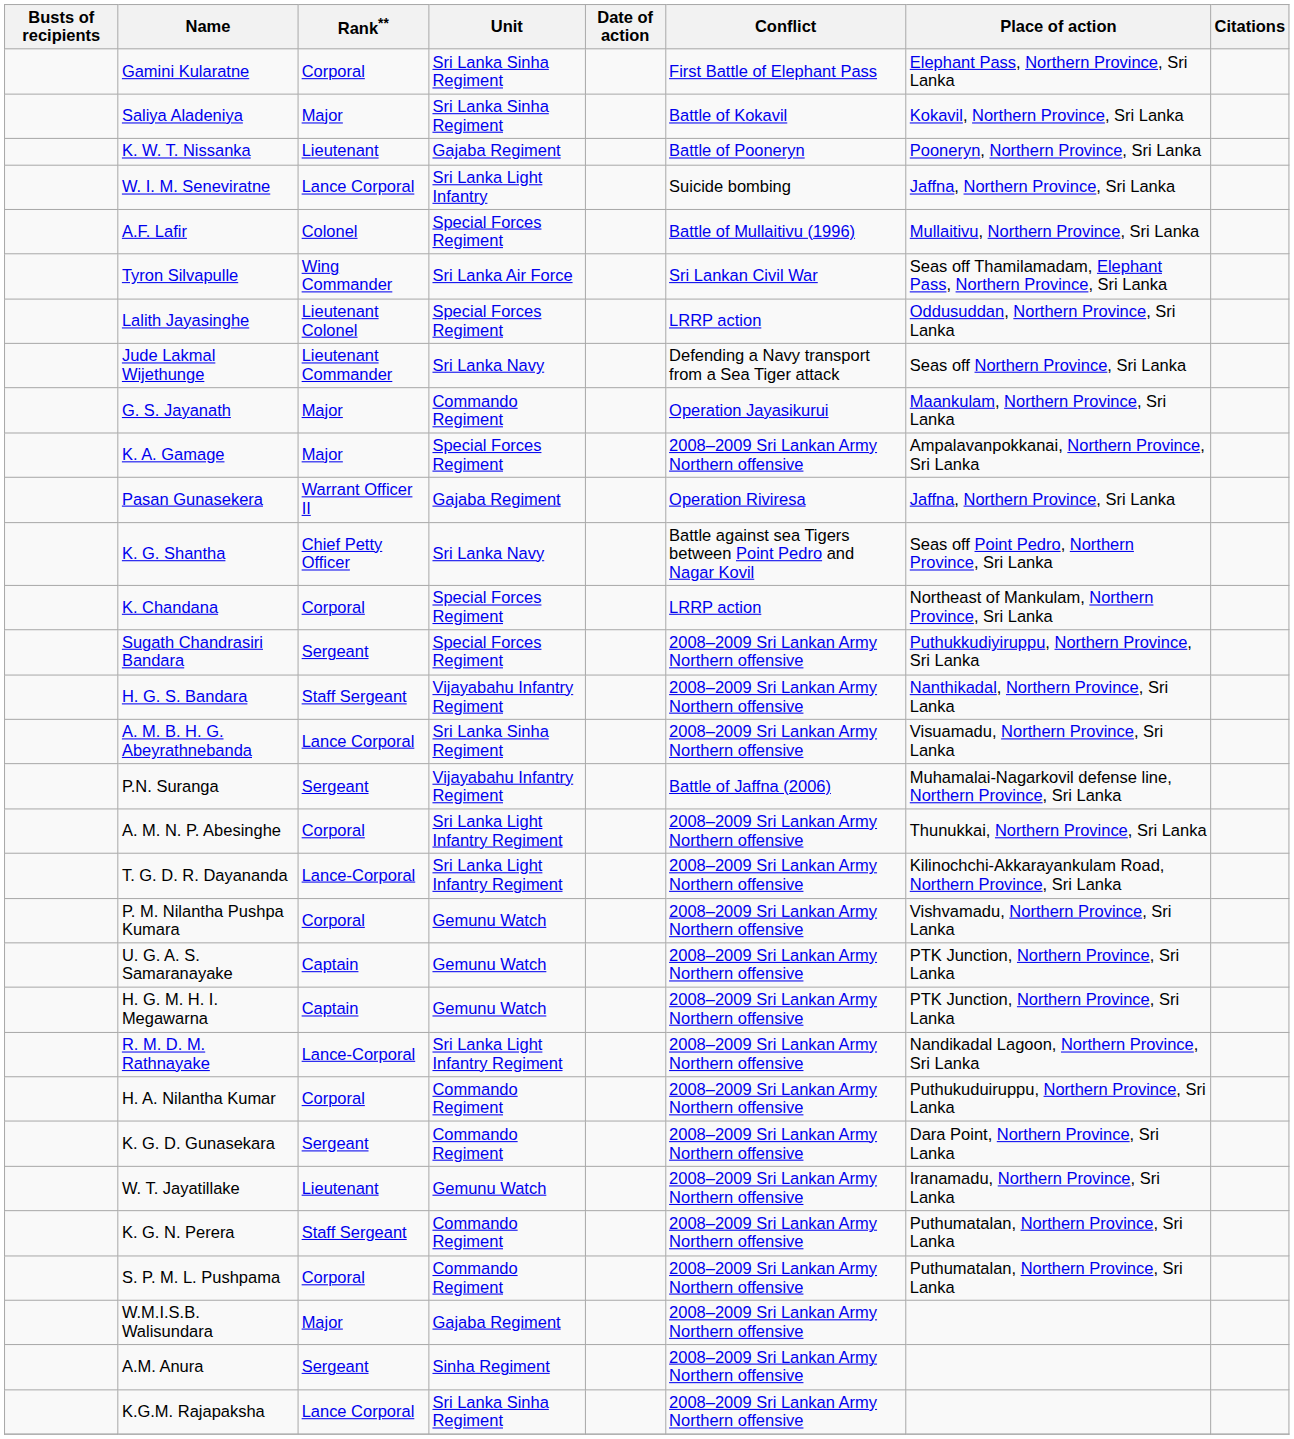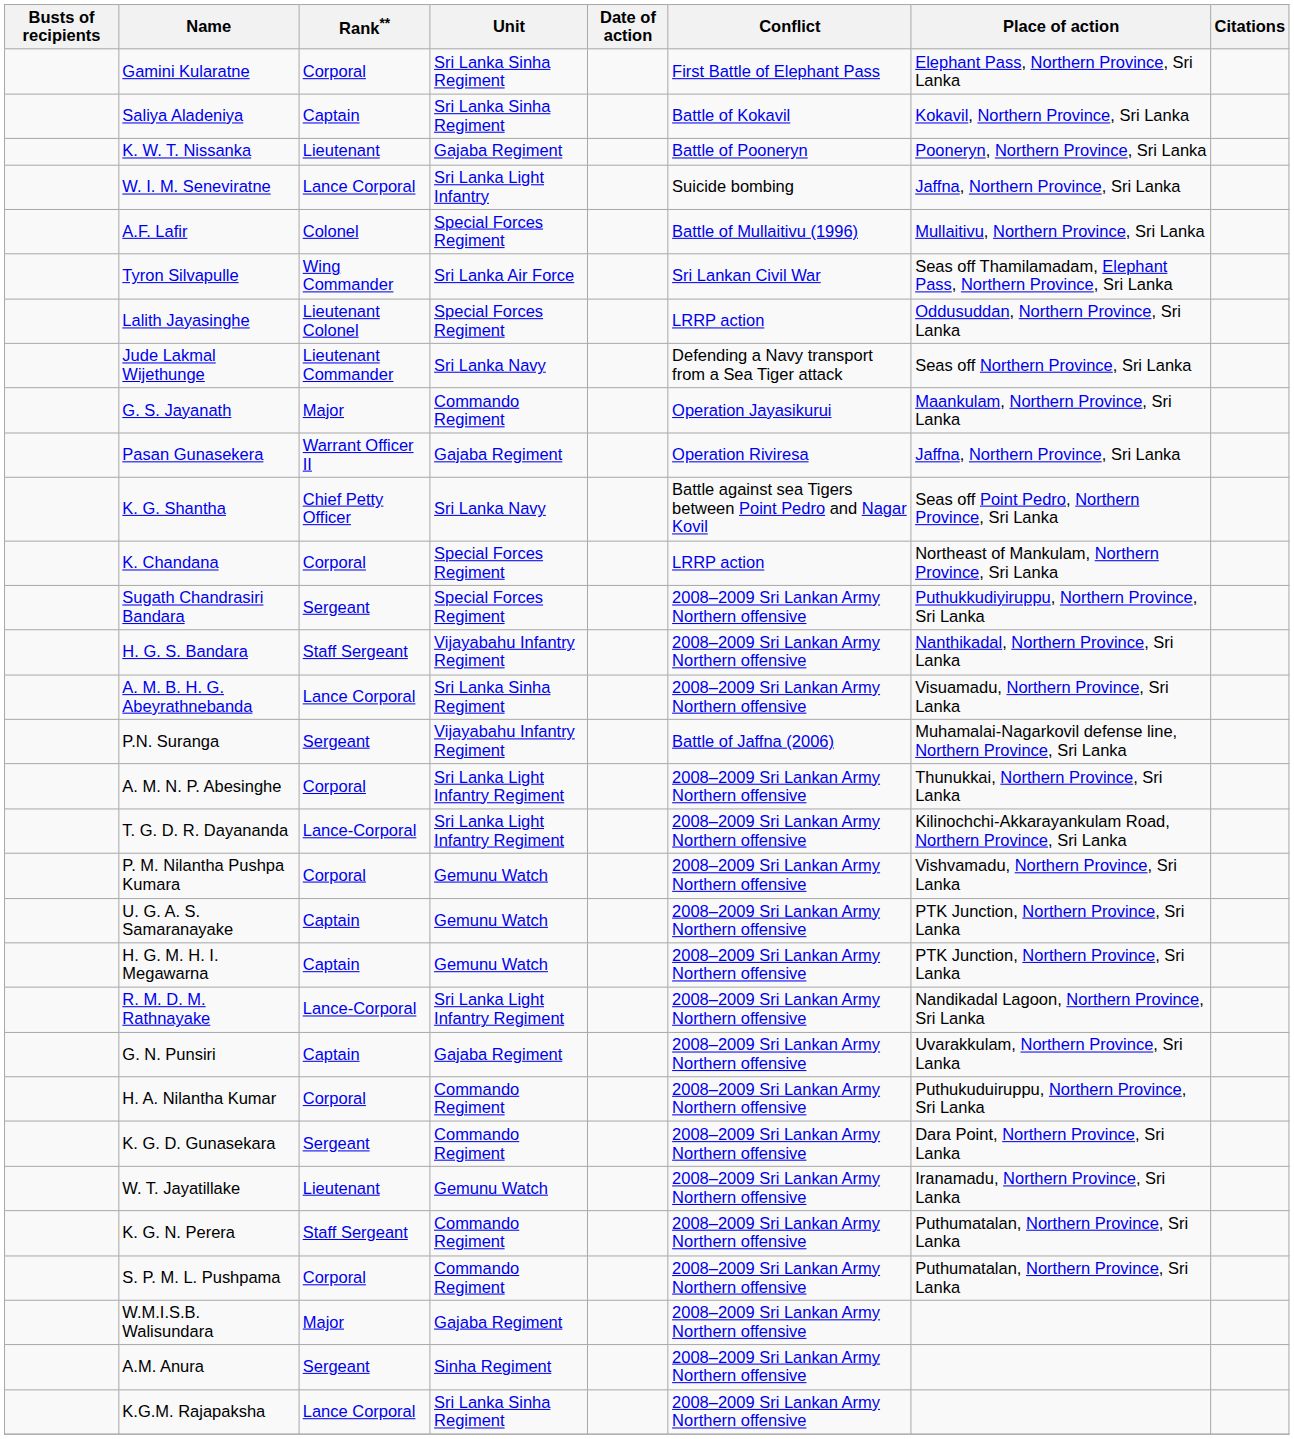 <table class="wikitable sortable">
 <tr>
 <th>Busts of recipients</th>
 <th>Name</th>
 <th>Rank<sup>**</sup></th>
 <th>Unit</th>
 <th>Date of action</th>
 <th>Conflict</th>
 <th>Place of action</th>
 <th class="unsortable">Citations</th>
 </tr>
 <tr>
 <td></td>
 <td><a href='#'>Gamini Kularatne</a></td>
 <td><a href='#'>Corporal</a></td>
 <td><a href='#'>Sri Lanka Sinha Regiment</a></td>
 <td></td>
 <td><a href='#'>First Battle of Elephant Pass</a></td>
 <td><a href='#'>Elephant Pass</a>, <a href='#'>Northern Province</a>, Sri Lanka</td>
 <td></td>
 </tr>
 <tr>
 <td></td>
 <td><a href='#'>Saliya Aladeniya</a></td>
-<td><a href='#'>Major</a></td>
+<td><a href='#'>Captain</a></td>
 <td><a href='#'>Sri Lanka Sinha Regiment</a></td>
 <td></td>
 <td><a href='#'>Battle of Kokavil</a></td>
 <td><a href='#'>Kokavil</a>, <a href='#'>Northern Province</a>, Sri Lanka</td>
 <td></td>
 </tr>
 <tr>
 <td></td>
 <td><a href='#'>K. W. T. Nissanka</a></td>
 <td><a href='#'>Lieutenant</a></td>
 <td><a href='#'>Gajaba Regiment</a></td>
 <td></td>
 <td><a href='#'>Battle of Pooneryn</a></td>
 <td><a href='#'>Pooneryn</a>, <a href='#'>Northern Province</a>, Sri Lanka</td>
 <td></td>
 </tr>
 <tr>
 <td></td>
 <td><a href='#'>W. I. M. Seneviratne</a></td>
 <td><a href='#'>Lance Corporal</a></td>
 <td><a href='#'>Sri Lanka Light Infantry</a></td>
 <td></td>
 <td>Suicide bombing</td>
 <td><a href='#'>Jaffna</a>, <a href='#'>Northern Province</a>, Sri Lanka</td>
 <td></td>
 </tr>
 <tr>
 <td></td>
 <td><a href='#'>A.F. Lafir</a></td>
 <td><a href='#'>Colonel</a></td>
 <td><a href='#'>Special Forces Regiment</a></td>
 <td></td>
 <td><a href='#'>Battle of Mullaitivu (1996)</a></td>
 <td><a href='#'>Mullaitivu</a>, <a href='#'>Northern Province</a>, Sri Lanka</td>
 <td></td>
 </tr>
 <tr>
 <td></td>
 <td><a href='#'>Tyron Silvapulle</a></td>
 <td><a href='#'>Wing Commander</a></td>
 <td><a href='#'>Sri Lanka Air Force</a></td>
 <td></td>
 <td><a href='#'>Sri Lankan Civil War</a></td>
 <td>Seas off Thamilamadam, <a href='#'>Elephant Pass</a>, <a href='#'>Northern Province</a>, Sri Lanka</td>
 <td></td>
 </tr>
 <tr>
 <td></td>
 <td><a href='#'>Lalith Jayasinghe</a></td>
 <td><a href='#'>Lieutenant Colonel</a></td>
 <td><a href='#'>Special Forces Regiment</a></td>
 <td></td>
 <td><a href='#'>LRRP action</a></td>
 <td><a href='#'>Oddusuddan</a>, <a href='#'>Northern Province</a>, Sri Lanka</td>
 <td></td>
 </tr>
 <tr>
 <td></td>
 <td><a href='#'>Jude Lakmal Wijethunge</a></td>
 <td><a href='#'>Lieutenant Commander</a></td>
 <td><a href='#'>Sri Lanka Navy</a></td>
 <td></td>
 <td>Defending a Navy transport from a Sea Tiger attack</td>
 <td>Seas off <a href='#'>Northern Province</a>, Sri Lanka</td>
 <td></td>
 </tr>
 <tr>
 <td></td>
 <td><a href='#'>G. S. Jayanath</a></td>
 <td><a href='#'>Major</a></td>
 <td><a href='#'>Commando Regiment</a></td>
 <td></td>
 <td><a href='#'>Operation Jayasikurui</a></td>
 <td><a href='#'>Maankulam</a>, <a href='#'>Northern Province</a>, Sri Lanka</td>
-<td></td>
-</tr>
-<tr>
-<td></td>
-<td><a href='#'>K. A. Gamage</a></td>
-<td><a href='#'>Major</a></td>
-<td><a href='#'>Special Forces Regiment</a></td>
-<td></td>
-<td><a href='#'>2008–2009 Sri Lankan Army Northern offensive</a></td>
-<td>Ampalavanpokkanai, <a href='#'>Northern Province</a>, Sri Lanka</td>
 <td></td>
 </tr>
 <tr>
 <td></td>
 <td><a href='#'>Pasan Gunasekera</a></td>
 <td><a href='#'>Warrant Officer II</a></td>
 <td><a href='#'>Gajaba Regiment</a></td>
 <td></td>
 <td><a href='#'>Operation Riviresa</a></td>
 <td><a href='#'>Jaffna</a>, <a href='#'>Northern Province</a>, Sri Lanka</td>
 <td></td>
 </tr>
 <tr>
 <td></td>
 <td><a href='#'>K. G. Shantha</a></td>
 <td><a href='#'>Chief Petty Officer</a></td>
 <td><a href='#'>Sri Lanka Navy</a></td>
 <td></td>
 <td>Battle against sea Tigers between <a href='#'>Point Pedro</a> and <a href='#'>Nagar Kovil</a></td>
 <td>Seas off <a href='#'>Point Pedro</a>, <a href='#'>Northern Province</a>, Sri Lanka</td>
 <td></td>
 </tr>
 <tr>
 <td></td>
 <td><a href='#'>K. Chandana</a></td>
 <td><a href='#'>Corporal</a></td>
 <td><a href='#'>Special Forces Regiment</a></td>
 <td></td>
 <td><a href='#'>LRRP action</a></td>
 <td>Northeast of Mankulam, <a href='#'>Northern Province</a>, Sri Lanka</td>
 <td></td>
 </tr>
 <tr>
 <td></td>
 <td><a href='#'>Sugath Chandrasiri Bandara</a></td>
 <td><a href='#'>Sergeant</a></td>
 <td><a href='#'>Special Forces Regiment</a></td>
 <td></td>
 <td><a href='#'>2008–2009 Sri Lankan Army Northern offensive</a></td>
 <td><a href='#'>Puthukkudiyiruppu</a>, <a href='#'>Northern Province</a>, Sri Lanka</td>
 <td></td>
 </tr>
 <tr>
 <td></td>
 <td><a href='#'>H. G. S. Bandara</a></td>
 <td><a href='#'>Staff Sergeant</a></td>
 <td><a href='#'>Vijayabahu Infantry Regiment</a></td>
 <td></td>
 <td><a href='#'>2008–2009 Sri Lankan Army Northern offensive</a></td>
 <td><a href='#'>Nanthikadal</a>, <a href='#'>Northern Province</a>, Sri Lanka</td>
 <td></td>
 </tr>
 <tr>
 <td></td>
 <td><a href='#'>A. M. B. H. G. Abeyrathnebanda</a></td>
 <td><a href='#'>Lance Corporal</a></td>
 <td><a href='#'>Sri Lanka Sinha Regiment</a></td>
 <td></td>
 <td><a href='#'>2008–2009 Sri Lankan Army Northern offensive</a></td>
 <td>Visuamadu, <a href='#'>Northern Province</a>, Sri Lanka</td>
 <td></td>
 </tr>
 <tr>
 <td></td>
 <td>P.N. Suranga</td>
 <td><a href='#'>Sergeant</a></td>
 <td><a href='#'>Vijayabahu Infantry Regiment</a></td>
 <td></td>
 <td><a href='#'>Battle of Jaffna (2006)</a></td>
 <td>Muhamalai-Nagarkovil defense line, <a href='#'>Northern Province</a>, Sri Lanka</td>
 <td></td>
 </tr>
 <tr>
 <td></td>
 <td>A. M. N. P. Abesinghe</td>
 <td><a href='#'>Corporal</a></td>
 <td><a href='#'>Sri Lanka Light Infantry Regiment</a></td>
 <td></td>
 <td><a href='#'>2008–2009 Sri Lankan Army Northern offensive</a></td>
 <td>Thunukkai, <a href='#'>Northern Province</a>, Sri Lanka</td>
 <td></td>
 </tr>
 <tr>
 <td></td>
 <td>T. G. D. R. Dayananda</td>
 <td><a href='#'>Lance-Corporal</a></td>
 <td><a href='#'>Sri Lanka Light Infantry Regiment</a></td>
 <td></td>
 <td><a href='#'>2008–2009 Sri Lankan Army Northern offensive</a></td>
 <td>Kilinochchi-Akkarayankulam Road, <a href='#'>Northern Province</a>, Sri Lanka</td>
 <td></td>
 </tr>
 <tr>
 <td></td>
 <td>P. M. Nilantha Pushpa Kumara</td>
 <td><a href='#'>Corporal</a></td>
 <td><a href='#'>Gemunu Watch</a></td>
 <td></td>
 <td><a href='#'>2008–2009 Sri Lankan Army Northern offensive</a></td>
 <td>Vishvamadu, <a href='#'>Northern Province</a>, Sri Lanka</td>
 <td></td>
 </tr>
 <tr>
 <td></td>
 <td>U. G. A. S. Samaranayake</td>
 <td><a href='#'>Captain</a></td>
 <td><a href='#'>Gemunu Watch</a></td>
 <td></td>
 <td><a href='#'>2008–2009 Sri Lankan Army Northern offensive</a></td>
 <td>PTK Junction, <a href='#'>Northern Province</a>, Sri Lanka</td>
 <td></td>
 </tr>
 <tr>
 <td></td>
 <td>H. G. M. H. I. Megawarna</td>
 <td><a href='#'>Captain</a></td>
 <td><a href='#'>Gemunu Watch</a></td>
 <td></td>
 <td><a href='#'>2008–2009 Sri Lankan Army Northern offensive</a></td>
 <td>PTK Junction, <a href='#'>Northern Province</a>, Sri Lanka</td>
 <td></td>
 </tr>
 <tr>
 <td></td>
 <td><a href='#'>R. M. D. M. Rathnayake</a></td>
 <td><a href='#'>Lance-Corporal</a></td>
 <td><a href='#'>Sri Lanka Light Infantry Regiment</a></td>
 <td></td>
 <td><a href='#'>2008–2009 Sri Lankan Army Northern offensive</a></td>
 <td>Nandikadal Lagoon, <a href='#'>Northern Province</a>, Sri Lanka</td>
 <td></td>
 </tr>
 <tr>
 <td></td>
+<td>G. N. Punsiri</td>
+<td><a href='#'>Captain</a></td>
+<td><a href='#'>Gajaba Regiment</a></td>
+<td></td>
+<td><a href='#'>2008–2009 Sri Lankan Army Northern offensive</a></td>
+<td>Uvarakkulam, <a href='#'>Northern Province</a>, Sri Lanka</td>
+<td></td>
+</tr>
+<tr>
+<td></td>
 <td>H. A. Nilantha Kumar</td>
 <td><a href='#'>Corporal</a></td>
 <td><a href='#'>Commando Regiment</a></td>
 <td></td>
 <td><a href='#'>2008–2009 Sri Lankan Army Northern offensive</a></td>
 <td>Puthukuduiruppu, <a href='#'>Northern Province</a>, Sri Lanka</td>
 <td></td>
 </tr>
 <tr>
 <td></td>
 <td>K. G. D. Gunasekara</td>
 <td><a href='#'>Sergeant</a></td>
 <td><a href='#'>Commando Regiment</a></td>
 <td></td>
 <td><a href='#'>2008–2009 Sri Lankan Army Northern offensive</a></td>
 <td>Dara Point, <a href='#'>Northern Province</a>, Sri Lanka</td>
 <td></td>
 </tr>
 <tr>
 <td></td>
 <td>W. T. Jayatillake</td>
 <td><a href='#'>Lieutenant</a></td>
 <td><a href='#'>Gemunu Watch</a></td>
 <td></td>
 <td><a href='#'>2008–2009 Sri Lankan Army Northern offensive</a></td>
 <td>Iranamadu, <a href='#'>Northern Province</a>, Sri Lanka</td>
 <td></td>
 </tr>
 <tr>
 <td></td>
 <td>K. G. N. Perera</td>
 <td><a href='#'>Staff Sergeant</a></td>
 <td><a href='#'>Commando Regiment</a></td>
 <td></td>
 <td><a href='#'>2008–2009 Sri Lankan Army Northern offensive</a></td>
 <td>Puthumatalan, <a href='#'>Northern Province</a>, Sri Lanka</td>
 <td></td>
 </tr>
 <tr>
 <td></td>
 <td>S. P. M. L. Pushpama</td>
 <td><a href='#'>Corporal</a></td>
 <td><a href='#'>Commando Regiment</a></td>
 <td></td>
 <td><a href='#'>2008–2009 Sri Lankan Army Northern offensive</a></td>
 <td>Puthumatalan, <a href='#'>Northern Province</a>, Sri Lanka</td>
 <td></td>
 </tr>
 <tr>
 <td></td>
 <td>W.M.I.S.B. Walisundara</td>
 <td><a href='#'>Major</a></td>
 <td><a href='#'>Gajaba Regiment</a></td>
 <td></td>
 <td><a href='#'>2008–2009 Sri Lankan Army Northern offensive</a></td>
 <td></td>
 <td></td>
 </tr>
 <tr>
 <td></td>
 <td>A.M. Anura</td>
 <td><a href='#'>Sergeant</a></td>
 <td><a href='#'>Sinha Regiment</a></td>
 <td></td>
 <td><a href='#'>2008–2009 Sri Lankan Army Northern offensive</a></td>
 <td></td>
 <td></td>
 </tr>
 <tr>
 <td></td>
 <td>K.G.M. Rajapaksha</td>
 <td><a href='#'>Lance Corporal</a></td>
 <td><a href='#'>Sri Lanka Sinha Regiment</a></td>
 <td></td>
 <td><a href='#'>2008–2009 Sri Lankan Army Northern offensive</a></td>
 <td></td>
 <td></td>
 </tr>
 <tr>
 </tr>
 </table>
